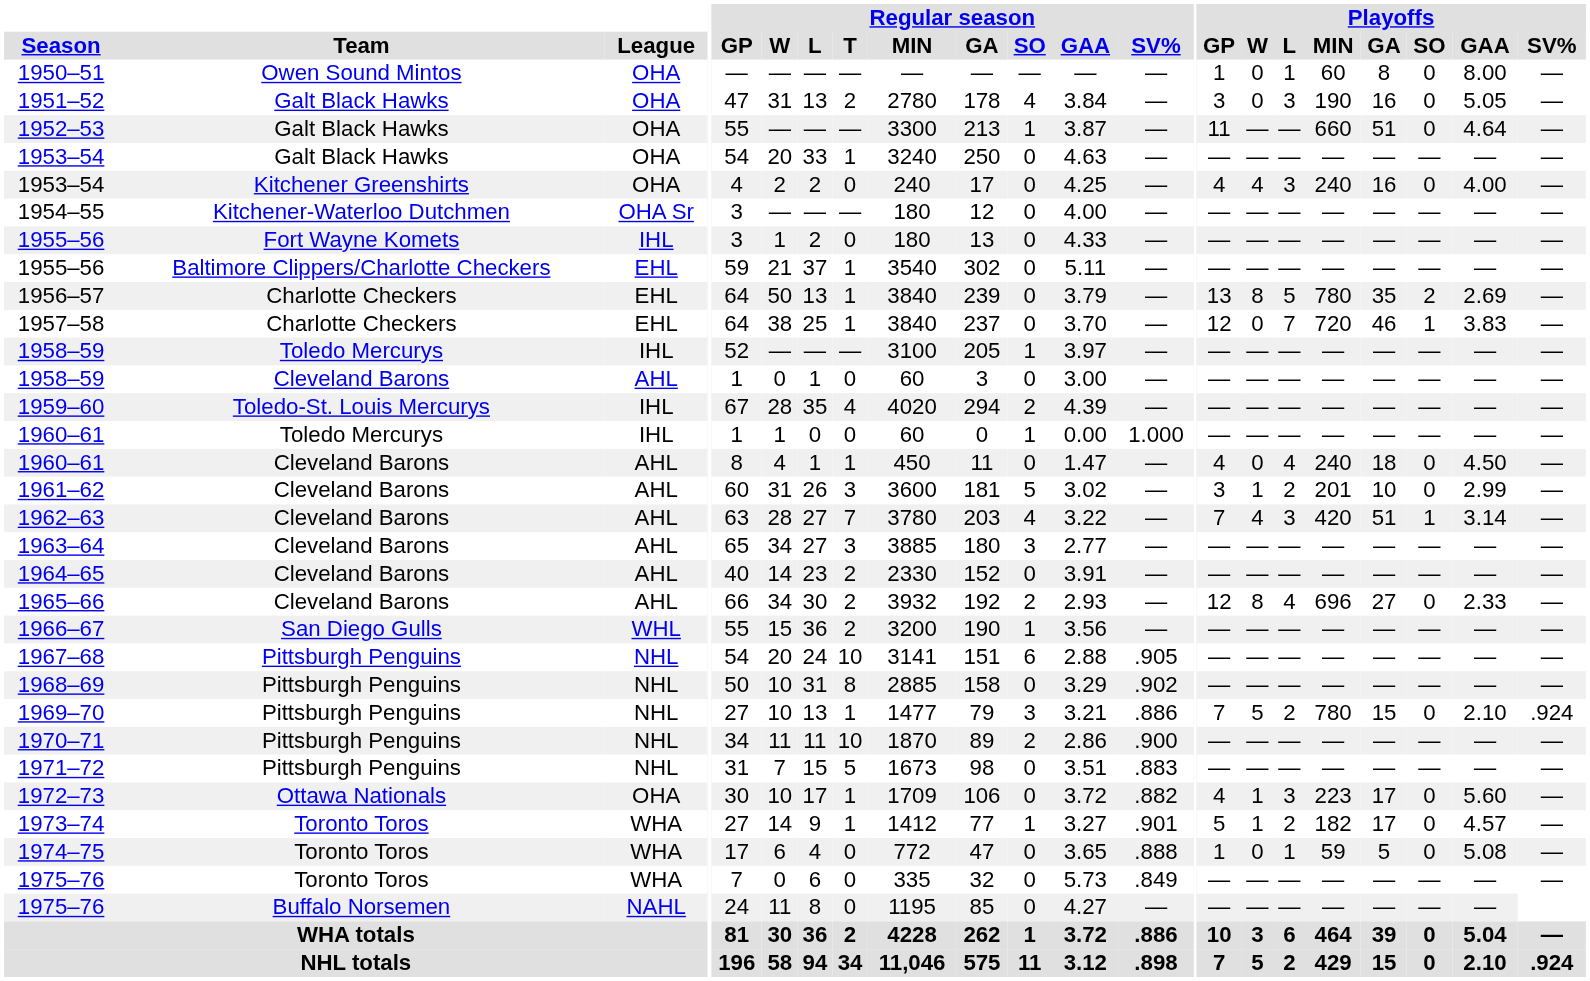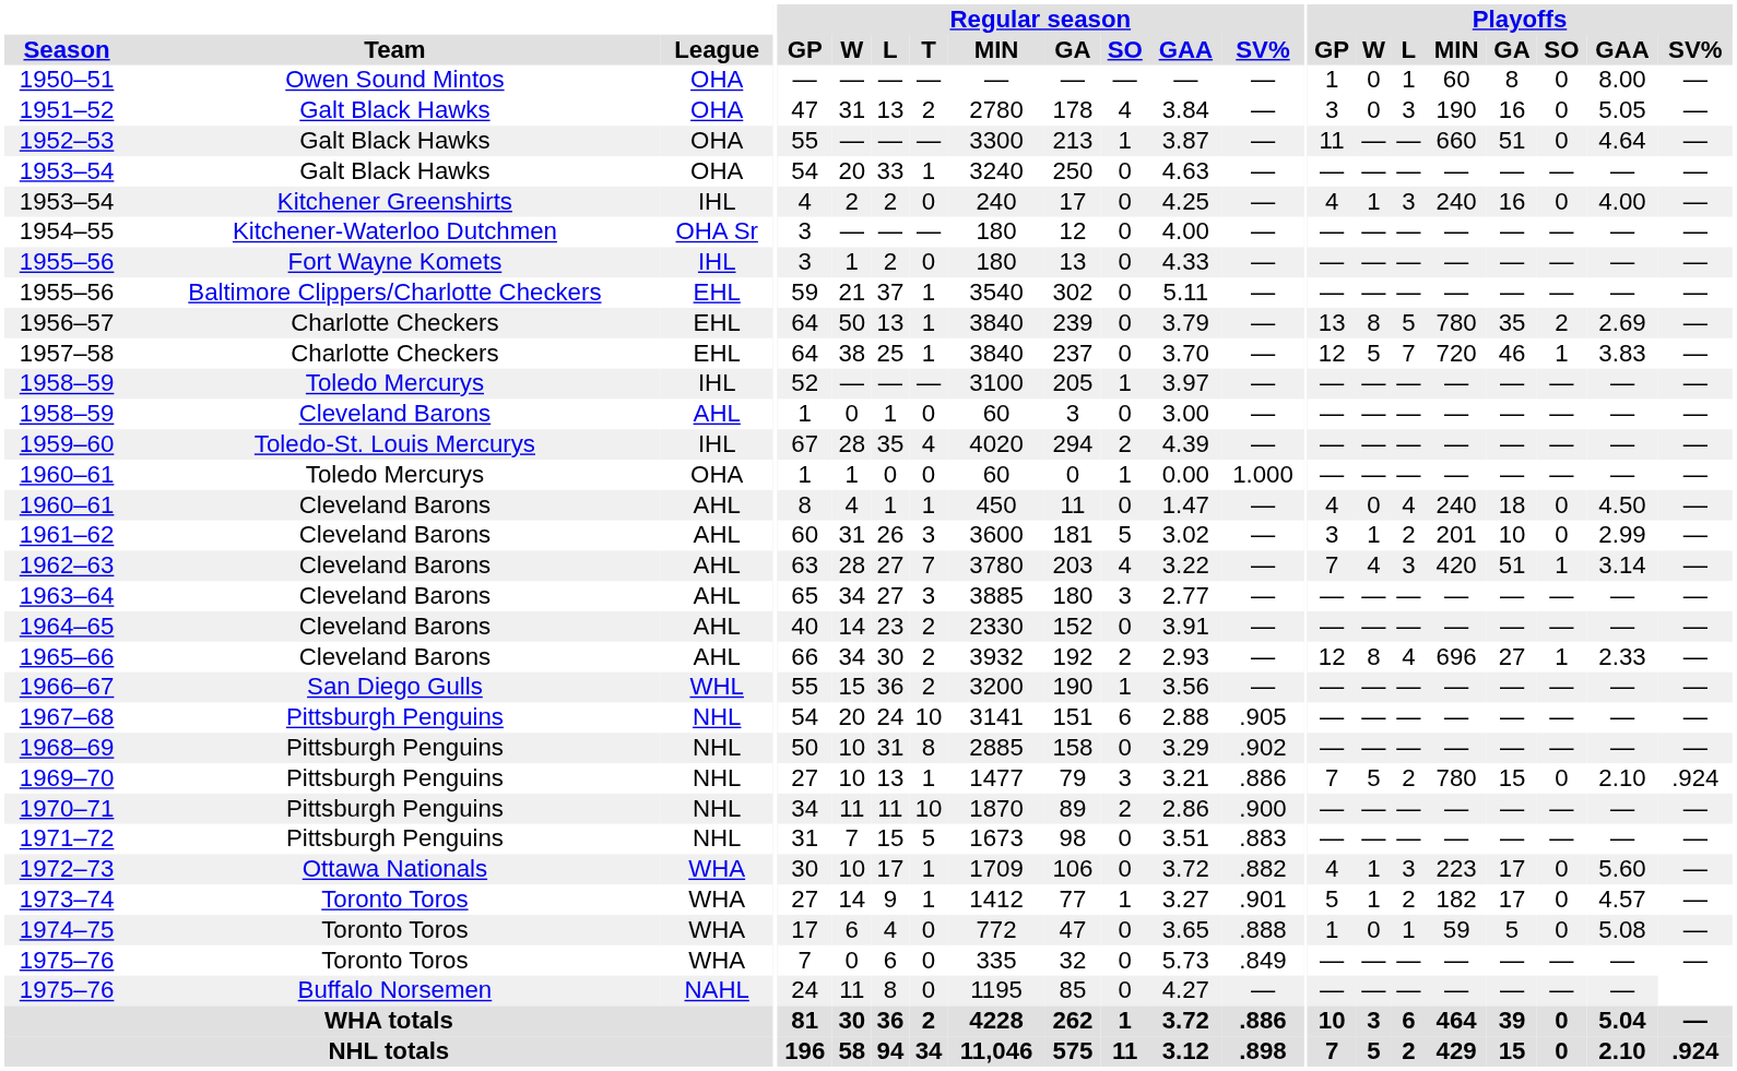 <table border="0" cellpadding="1" cellspacing="0" style="width:90%; text-align:center;">
 <tr bgcolor="#e0e0e0">
 <th colspan="3" bgcolor="#ffffff"></th>
 <th rowspan="99" bgcolor="#ffffff"></th>
 <th colspan="9" bgcolor="#e0e0e0"><a href='#'>Regular season</a></th>
 <th rowspan="99" bgcolor="#ffffff"></th>
 <th colspan="8" bgcolor="#e0e0e0"><a href='#'>Playoffs</a></th>
 </tr>
 <tr bgcolor="#e0e0e0">
 <th><a href='#'>Season</a></th>
 <th>Team</th>
 <th>League</th>
 <th>GP</th>
 <th>W</th>
 <th>L</th>
 <th>T</th>
 <th>MIN</th>
 <th>GA</th>
 <th><a href='#'>SO</a></th>
 <th><a href='#'>GAA</a></th>
 <th><a href='#'>SV%</a></th>
 <th>GP</th>
 <th>W</th>
 <th>L</th>
 <th>MIN</th>
 <th>GA</th>
 <th>SO</th>
 <th>GAA</th>
 <th>SV%</th>
 </tr>
 <tr>
 <td><a href='#'>1950–51</a></td>
 <td><a href='#'>Owen Sound Mintos</a></td>
 <td><a href='#'>OHA</a></td>
 <td>—</td>
 <td>—</td>
 <td>—</td>
 <td>—</td>
 <td>—</td>
 <td>—</td>
 <td>—</td>
 <td>—</td>
 <td>—</td>
 <td>1</td>
 <td>0</td>
 <td>1</td>
 <td>60</td>
 <td>8</td>
 <td>0</td>
 <td>8.00</td>
 <td>—</td>
 </tr>
 <tr>
 <td><a href='#'>1951–52</a></td>
 <td><a href='#'>Galt Black Hawks</a></td>
 <td><a href='#'>OHA</a></td>
 <td>47</td>
 <td>31</td>
 <td>13</td>
 <td>2</td>
 <td>2780</td>
 <td>178</td>
 <td>4</td>
 <td>3.84</td>
 <td>—</td>
 <td>3</td>
 <td>0</td>
 <td>3</td>
 <td>190</td>
 <td>16</td>
 <td>0</td>
 <td>5.05</td>
 <td>—</td>
 </tr>
 <tr bgcolor="#f0f0f0">
 <td><a href='#'>1952–53</a></td>
 <td>Galt Black Hawks</td>
 <td>OHA</td>
 <td>55</td>
 <td>—</td>
 <td>—</td>
 <td>—</td>
 <td>3300</td>
 <td>213</td>
 <td>1</td>
 <td>3.87</td>
 <td>—</td>
 <td>11</td>
 <td>—</td>
 <td>—</td>
 <td>660</td>
 <td>51</td>
 <td>0</td>
 <td>4.64</td>
 <td>—</td>
 </tr>
 <tr>
 <td><a href='#'>1953–54</a></td>
 <td>Galt Black Hawks</td>
 <td>OHA</td>
 <td>54</td>
 <td>20</td>
 <td>33</td>
 <td>1</td>
 <td>3240</td>
 <td>250</td>
 <td>0</td>
 <td>4.63</td>
 <td>—</td>
 <td>—</td>
 <td>—</td>
 <td>—</td>
 <td>—</td>
 <td>—</td>
 <td>—</td>
 <td>—</td>
 <td>—</td>
 </tr>
 <tr bgcolor="#f0f0f0">
 <td>1953–54</td>
 <td><a href='#'>Kitchener Greenshirts</a></td>
-<td>OHA</td>
+<td>IHL</td>
 <td>4</td>
 <td>2</td>
 <td>2</td>
 <td>0</td>
 <td>240</td>
 <td>17</td>
 <td>0</td>
 <td>4.25</td>
 <td>—</td>
 <td>4</td>
-<td>4</td>
+<td>1</td>
 <td>3</td>
 <td>240</td>
 <td>16</td>
 <td>0</td>
 <td>4.00</td>
 <td>—</td>
 </tr>
 <tr>
 <td>1954–55</td>
 <td><a href='#'>Kitchener-Waterloo Dutchmen</a></td>
 <td><a href='#'>OHA Sr</a></td>
 <td>3</td>
 <td>—</td>
 <td>—</td>
 <td>—</td>
 <td>180</td>
 <td>12</td>
 <td>0</td>
 <td>4.00</td>
 <td>—</td>
 <td>—</td>
 <td>—</td>
 <td>—</td>
 <td>—</td>
 <td>—</td>
 <td>—</td>
 <td>—</td>
 <td>—</td>
 </tr>
 <tr bgcolor="#f0f0f0">
 <td><a href='#'>1955–56</a></td>
 <td><a href='#'>Fort Wayne Komets</a></td>
 <td><a href='#'>IHL</a></td>
 <td>3</td>
 <td>1</td>
 <td>2</td>
 <td>0</td>
 <td>180</td>
 <td>13</td>
 <td>0</td>
 <td>4.33</td>
 <td>—</td>
 <td>—</td>
 <td>—</td>
 <td>—</td>
 <td>—</td>
 <td>—</td>
 <td>—</td>
 <td>—</td>
 <td>—</td>
 </tr>
 <tr>
 <td>1955–56</td>
 <td><a href='#'>Baltimore Clippers/Charlotte Checkers</a></td>
 <td><a href='#'>EHL</a></td>
 <td>59</td>
 <td>21</td>
 <td>37</td>
 <td>1</td>
 <td>3540</td>
 <td>302</td>
 <td>0</td>
 <td>5.11</td>
 <td>—</td>
 <td>—</td>
 <td>—</td>
 <td>—</td>
 <td>—</td>
 <td>—</td>
 <td>—</td>
 <td>—</td>
 <td>—</td>
 </tr>
 <tr bgcolor="#f0f0f0">
 <td>1956–57</td>
 <td>Charlotte Checkers</td>
 <td>EHL</td>
 <td>64</td>
 <td>50</td>
 <td>13</td>
 <td>1</td>
 <td>3840</td>
 <td>239</td>
 <td>0</td>
 <td>3.79</td>
 <td>—</td>
 <td>13</td>
 <td>8</td>
 <td>5</td>
 <td>780</td>
 <td>35</td>
 <td>2</td>
 <td>2.69</td>
 <td>—</td>
 </tr>
 <tr>
 <td>1957–58</td>
 <td>Charlotte Checkers</td>
 <td>EHL</td>
 <td>64</td>
 <td>38</td>
 <td>25</td>
 <td>1</td>
 <td>3840</td>
 <td>237</td>
 <td>0</td>
 <td>3.70</td>
 <td>—</td>
 <td>12</td>
-<td>0</td>
+<td>5</td>
 <td>7</td>
 <td>720</td>
 <td>46</td>
 <td>1</td>
 <td>3.83</td>
 <td>—</td>
 </tr>
 <tr bgcolor="#f0f0f0">
 <td><a href='#'>1958–59</a></td>
 <td><a href='#'>Toledo Mercurys</a></td>
 <td>IHL</td>
 <td>52</td>
 <td>—</td>
 <td>—</td>
 <td>—</td>
 <td>3100</td>
 <td>205</td>
 <td>1</td>
 <td>3.97</td>
 <td>—</td>
 <td>—</td>
 <td>—</td>
 <td>—</td>
 <td>—</td>
 <td>—</td>
 <td>—</td>
 <td>—</td>
 <td>—</td>
 </tr>
 <tr>
 <td><a href='#'>1958–59</a></td>
 <td><a href='#'>Cleveland Barons</a></td>
 <td><a href='#'>AHL</a></td>
 <td>1</td>
 <td>0</td>
 <td>1</td>
 <td>0</td>
 <td>60</td>
 <td>3</td>
 <td>0</td>
 <td>3.00</td>
 <td>—</td>
 <td>—</td>
 <td>—</td>
 <td>—</td>
 <td>—</td>
 <td>—</td>
 <td>—</td>
 <td>—</td>
 <td>—</td>
 </tr>
 <tr bgcolor="#f0f0f0">
 <td><a href='#'>1959–60</a></td>
 <td><a href='#'>Toledo-St. Louis Mercurys</a></td>
 <td>IHL</td>
 <td>67</td>
 <td>28</td>
 <td>35</td>
 <td>4</td>
 <td>4020</td>
 <td>294</td>
 <td>2</td>
 <td>4.39</td>
 <td>—</td>
 <td>—</td>
 <td>—</td>
 <td>—</td>
 <td>—</td>
 <td>—</td>
 <td>—</td>
 <td>—</td>
 <td>—</td>
 </tr>
 <tr>
 <td><a href='#'>1960–61</a></td>
 <td>Toledo Mercurys</td>
-<td>IHL</td>
+<td>OHA</td>
 <td>1</td>
 <td>1</td>
 <td>0</td>
 <td>0</td>
 <td>60</td>
 <td>0</td>
 <td>1</td>
 <td>0.00</td>
 <td>1.000</td>
 <td>—</td>
 <td>—</td>
 <td>—</td>
 <td>—</td>
 <td>—</td>
 <td>—</td>
 <td>—</td>
 <td>—</td>
 </tr>
 <tr bgcolor="#f0f0f0">
 <td><a href='#'>1960–61</a></td>
 <td>Cleveland Barons</td>
 <td>AHL</td>
 <td>8</td>
 <td>4</td>
 <td>1</td>
 <td>1</td>
 <td>450</td>
 <td>11</td>
 <td>0</td>
 <td>1.47</td>
 <td>—</td>
 <td>4</td>
 <td>0</td>
 <td>4</td>
 <td>240</td>
 <td>18</td>
 <td>0</td>
 <td>4.50</td>
 <td>—</td>
 </tr>
 <tr>
 <td><a href='#'>1961–62</a></td>
 <td>Cleveland Barons</td>
 <td>AHL</td>
 <td>60</td>
 <td>31</td>
 <td>26</td>
 <td>3</td>
 <td>3600</td>
 <td>181</td>
 <td>5</td>
 <td>3.02</td>
 <td>—</td>
 <td>3</td>
 <td>1</td>
 <td>2</td>
 <td>201</td>
 <td>10</td>
 <td>0</td>
 <td>2.99</td>
 <td>—</td>
 </tr>
 <tr bgcolor="#f0f0f0">
 <td><a href='#'>1962–63</a></td>
 <td>Cleveland Barons</td>
 <td>AHL</td>
 <td>63</td>
 <td>28</td>
 <td>27</td>
 <td>7</td>
 <td>3780</td>
 <td>203</td>
 <td>4</td>
 <td>3.22</td>
 <td>—</td>
 <td>7</td>
 <td>4</td>
 <td>3</td>
 <td>420</td>
 <td>51</td>
 <td>1</td>
 <td>3.14</td>
 <td>—</td>
 </tr>
 <tr>
 <td><a href='#'>1963–64</a></td>
 <td>Cleveland Barons</td>
 <td>AHL</td>
 <td>65</td>
 <td>34</td>
 <td>27</td>
 <td>3</td>
 <td>3885</td>
 <td>180</td>
 <td>3</td>
 <td>2.77</td>
 <td>—</td>
 <td>—</td>
 <td>—</td>
 <td>—</td>
 <td>—</td>
 <td>—</td>
 <td>—</td>
 <td>—</td>
 <td>—</td>
 </tr>
 <tr bgcolor="#f0f0f0">
 <td><a href='#'>1964–65</a></td>
 <td>Cleveland Barons</td>
 <td>AHL</td>
 <td>40</td>
 <td>14</td>
 <td>23</td>
 <td>2</td>
 <td>2330</td>
 <td>152</td>
 <td>0</td>
 <td>3.91</td>
 <td>—</td>
 <td>—</td>
 <td>—</td>
 <td>—</td>
 <td>—</td>
 <td>—</td>
 <td>—</td>
 <td>—</td>
 <td>—</td>
 </tr>
 <tr>
 <td><a href='#'>1965–66</a></td>
 <td>Cleveland Barons</td>
 <td>AHL</td>
 <td>66</td>
 <td>34</td>
 <td>30</td>
 <td>2</td>
 <td>3932</td>
 <td>192</td>
 <td>2</td>
 <td>2.93</td>
 <td>—</td>
 <td>12</td>
 <td>8</td>
 <td>4</td>
 <td>696</td>
 <td>27</td>
-<td>0</td>
+<td>1</td>
 <td>2.33</td>
 <td>—</td>
 </tr>
 <tr bgcolor="#f0f0f0">
 <td><a href='#'>1966–67</a></td>
 <td><a href='#'>San Diego Gulls</a></td>
 <td><a href='#'>WHL</a></td>
 <td>55</td>
 <td>15</td>
 <td>36</td>
 <td>2</td>
 <td>3200</td>
 <td>190</td>
 <td>1</td>
 <td>3.56</td>
 <td>—</td>
 <td>—</td>
 <td>—</td>
 <td>—</td>
 <td>—</td>
 <td>—</td>
 <td>—</td>
 <td>—</td>
 <td>—</td>
 </tr>
 <tr>
 <td><a href='#'>1967–68</a></td>
 <td><a href='#'>Pittsburgh Penguins</a></td>
 <td><a href='#'>NHL</a></td>
 <td>54</td>
 <td>20</td>
 <td>24</td>
 <td>10</td>
 <td>3141</td>
 <td>151</td>
 <td>6</td>
 <td>2.88</td>
 <td>.905</td>
 <td>—</td>
 <td>—</td>
 <td>—</td>
 <td>—</td>
 <td>—</td>
 <td>—</td>
 <td>—</td>
 <td>—</td>
 </tr>
 <tr bgcolor="#f0f0f0">
 <td><a href='#'>1968–69</a></td>
 <td>Pittsburgh Penguins</td>
 <td>NHL</td>
 <td>50</td>
 <td>10</td>
 <td>31</td>
 <td>8</td>
 <td>2885</td>
 <td>158</td>
 <td>0</td>
 <td>3.29</td>
 <td>.902</td>
 <td>—</td>
 <td>—</td>
 <td>—</td>
 <td>—</td>
 <td>—</td>
 <td>—</td>
 <td>—</td>
 <td>—</td>
 </tr>
 <tr>
 <td><a href='#'>1969–70</a></td>
 <td>Pittsburgh Penguins</td>
 <td>NHL</td>
 <td>27</td>
 <td>10</td>
 <td>13</td>
 <td>1</td>
 <td>1477</td>
 <td>79</td>
 <td>3</td>
 <td>3.21</td>
 <td>.886</td>
 <td>7</td>
 <td>5</td>
 <td>2</td>
 <td>780</td>
 <td>15</td>
 <td>0</td>
 <td>2.10</td>
 <td>.924</td>
 </tr>
 <tr bgcolor="#f0f0f0">
 <td><a href='#'>1970–71</a></td>
 <td>Pittsburgh Penguins</td>
 <td>NHL</td>
 <td>34</td>
 <td>11</td>
 <td>11</td>
 <td>10</td>
 <td>1870</td>
 <td>89</td>
 <td>2</td>
 <td>2.86</td>
 <td>.900</td>
 <td>—</td>
 <td>—</td>
 <td>—</td>
 <td>—</td>
 <td>—</td>
 <td>—</td>
 <td>—</td>
 <td>—</td>
 </tr>
 <tr>
 <td><a href='#'>1971–72</a></td>
 <td>Pittsburgh Penguins</td>
 <td>NHL</td>
 <td>31</td>
 <td>7</td>
 <td>15</td>
 <td>5</td>
 <td>1673</td>
 <td>98</td>
 <td>0</td>
 <td>3.51</td>
 <td>.883</td>
 <td>—</td>
 <td>—</td>
 <td>—</td>
 <td>—</td>
 <td>—</td>
 <td>—</td>
 <td>—</td>
 <td>—</td>
 </tr>
 <tr bgcolor="#f0f0f0">
 <td><a href='#'>1972–73</a></td>
 <td><a href='#'>Ottawa Nationals</a></td>
-<td>OHA</td>
+<td><a href='#'>WHA</a></td>
 <td>30</td>
 <td>10</td>
 <td>17</td>
 <td>1</td>
 <td>1709</td>
 <td>106</td>
 <td>0</td>
 <td>3.72</td>
 <td>.882</td>
 <td>4</td>
 <td>1</td>
 <td>3</td>
 <td>223</td>
 <td>17</td>
 <td>0</td>
 <td>5.60</td>
 <td>—</td>
 </tr>
 <tr>
 <td><a href='#'>1973–74</a></td>
 <td><a href='#'>Toronto Toros</a></td>
 <td>WHA</td>
 <td>27</td>
 <td>14</td>
 <td>9</td>
 <td>1</td>
 <td>1412</td>
 <td>77</td>
 <td>1</td>
 <td>3.27</td>
 <td>.901</td>
 <td>5</td>
 <td>1</td>
 <td>2</td>
 <td>182</td>
 <td>17</td>
 <td>0</td>
 <td>4.57</td>
 <td>—</td>
 </tr>
 <tr bgcolor="#f0f0f0">
 <td><a href='#'>1974–75</a></td>
 <td>Toronto Toros</td>
 <td>WHA</td>
 <td>17</td>
 <td>6</td>
 <td>4</td>
 <td>0</td>
 <td>772</td>
 <td>47</td>
 <td>0</td>
 <td>3.65</td>
 <td>.888</td>
 <td>1</td>
 <td>0</td>
 <td>1</td>
 <td>59</td>
 <td>5</td>
 <td>0</td>
 <td>5.08</td>
 <td>—</td>
 </tr>
 <tr>
 <td><a href='#'>1975–76</a></td>
 <td>Toronto Toros</td>
 <td>WHA</td>
 <td>7</td>
 <td>0</td>
 <td>6</td>
 <td>0</td>
 <td>335</td>
 <td>32</td>
 <td>0</td>
 <td>5.73</td>
 <td>.849</td>
 <td>—</td>
 <td>—</td>
 <td>—</td>
 <td>—</td>
 <td>—</td>
 <td>—</td>
 <td>—</td>
 <td>—</td>
 </tr>
 <tr bgcolor="#f0f0f0">
 <td><a href='#'>1975–76</a></td>
 <td><a href='#'>Buffalo Norsemen</a></td>
 <td><a href='#'>NAHL</a></td>
 <td>24</td>
 <td>11</td>
 <td>8</td>
 <td>0</td>
 <td>1195</td>
 <td>85</td>
 <td>0</td>
 <td>4.27</td>
 <td>—</td>
 <td>—</td>
 <td>—</td>
 <td>—</td>
 <td>—</td>
 <td>—</td>
 <td>—</td>
 <td>—</td>
 </tr>
 <tr bgcolor="#e0e0e0">
 <th colspan=3>WHA totals</th>
 <th>81</th>
 <th>30</th>
 <th>36</th>
 <th>2</th>
 <th>4228</th>
 <th>262</th>
 <th>1</th>
 <th>3.72</th>
 <th>.886</th>
 <th>10</th>
 <th>3</th>
 <th>6</th>
 <th>464</th>
 <th>39</th>
 <th>0</th>
 <th>5.04</th>
 <th>—</th>
 </tr>
 <tr bgcolor="#e0e0e0">
 <th colspan=3>NHL totals</th>
 <th>196</th>
 <th>58</th>
 <th>94</th>
 <th>34</th>
 <th>11,046</th>
 <th>575</th>
 <th>11</th>
 <th>3.12</th>
 <th>.898</th>
 <th>7</th>
 <th>5</th>
 <th>2</th>
 <th>429</th>
 <th>15</th>
 <th>0</th>
 <th>2.10</th>
 <th>.924</th>
 </tr>
 </table>
